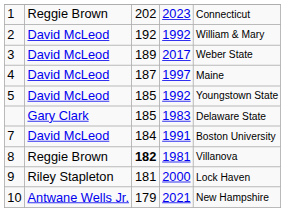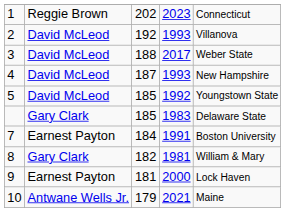 <table class="wikitable">
 <tr>
 </tr>
 <tr>
 <td>1</td>
 <td>Reggie Brown</td>
 <td>202</td>
 <td><a href='#'>2023</a></td>
 <td style="font-size:80%;">Connecticut</td>
 </tr>
 <tr>
 <td>2</td>
 <td><a href='#'>David McLeod</a></td>
 <td>192</td>
-<td><a href='#'>1992</a></td>
-<td style="font-size:80%;">William & Mary</td>
+<td><a href='#'>1993</a></td>
+<td style="font-size:80%;">Villanova</td>
 </tr>
 <tr>
 <td>3</td>
 <td><a href='#'>David McLeod</a></td>
-<td>189</td>
+<td>188</td>
 <td><a href='#'>2017</a></td>
 <td style="font-size:80%;">Weber State</td>
 </tr>
 <tr>
 <td>4</td>
 <td><a href='#'>David McLeod</a></td>
 <td>187</td>
-<td><a href='#'>1997</a></td>
-<td style="font-size:80%;">Maine</td>
+<td><a href='#'>1993</a></td>
+<td style="font-size:80%;">New Hampshire</td>
 </tr>
 <tr>
 <td>5</td>
 <td><a href='#'>David McLeod</a></td>
 <td>185</td>
 <td><a href='#'>1992</a></td>
 <td style="font-size:80%;">Youngstown State</td>
 </tr>
 <tr>
 <td></td>
 <td><a href='#'>Gary Clark</a></td>
 <td>185</td>
 <td><a href='#'>1983</a></td>
 <td style="font-size:80%;">Delaware State</td>
 </tr>
 <tr>
 <td>7</td>
-<td><a href='#'>David McLeod</a></td>
+<td>Earnest Payton</td>
 <td>184</td>
 <td><a href='#'>1991</a></td>
 <td style="font-size:80%;">Boston University</td>
 </tr>
 <tr>
 <td>8</td>
-<td>Reggie Brown</td>
-<td><strong>182</strong></td>
+<td><a href='#'>Gary Clark</a></td>
+<td>182</td>
 <td><a href='#'>1981</a></td>
-<td style="font-size:80%;">Villanova</td>
+<td style="font-size:80%;">William & Mary</td>
 </tr>
 <tr>
 <td>9</td>
-<td>Riley Stapleton</td>
+<td>Earnest Payton</td>
 <td>181</td>
 <td><a href='#'>2000</a></td>
 <td style="font-size:80%;">Lock Haven</td>
 </tr>
 <tr>
 <td>10</td>
 <td><a href='#'>Antwane Wells Jr.</a></td>
 <td>179</td>
 <td><a href='#'>2021</a></td>
-<td style="font-size:80%;">New Hampshire</td>
+<td style="font-size:80%;">Maine</td>
 </tr>
 </table>
